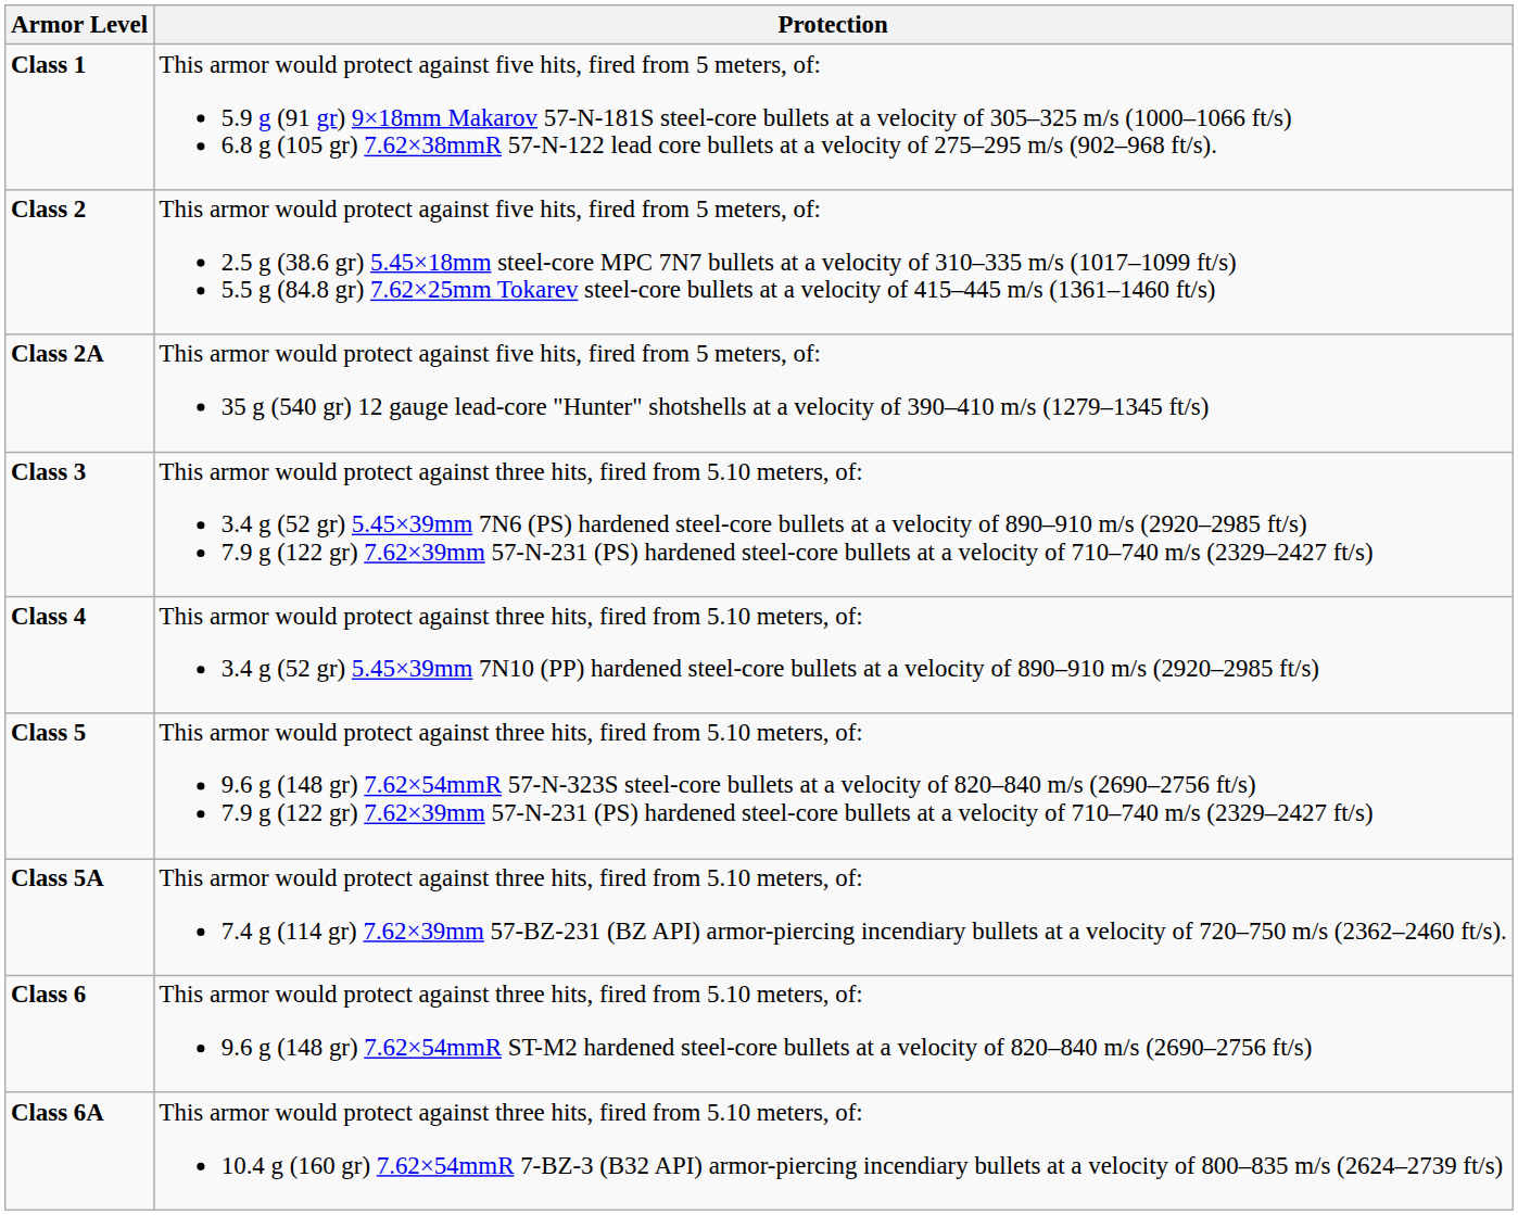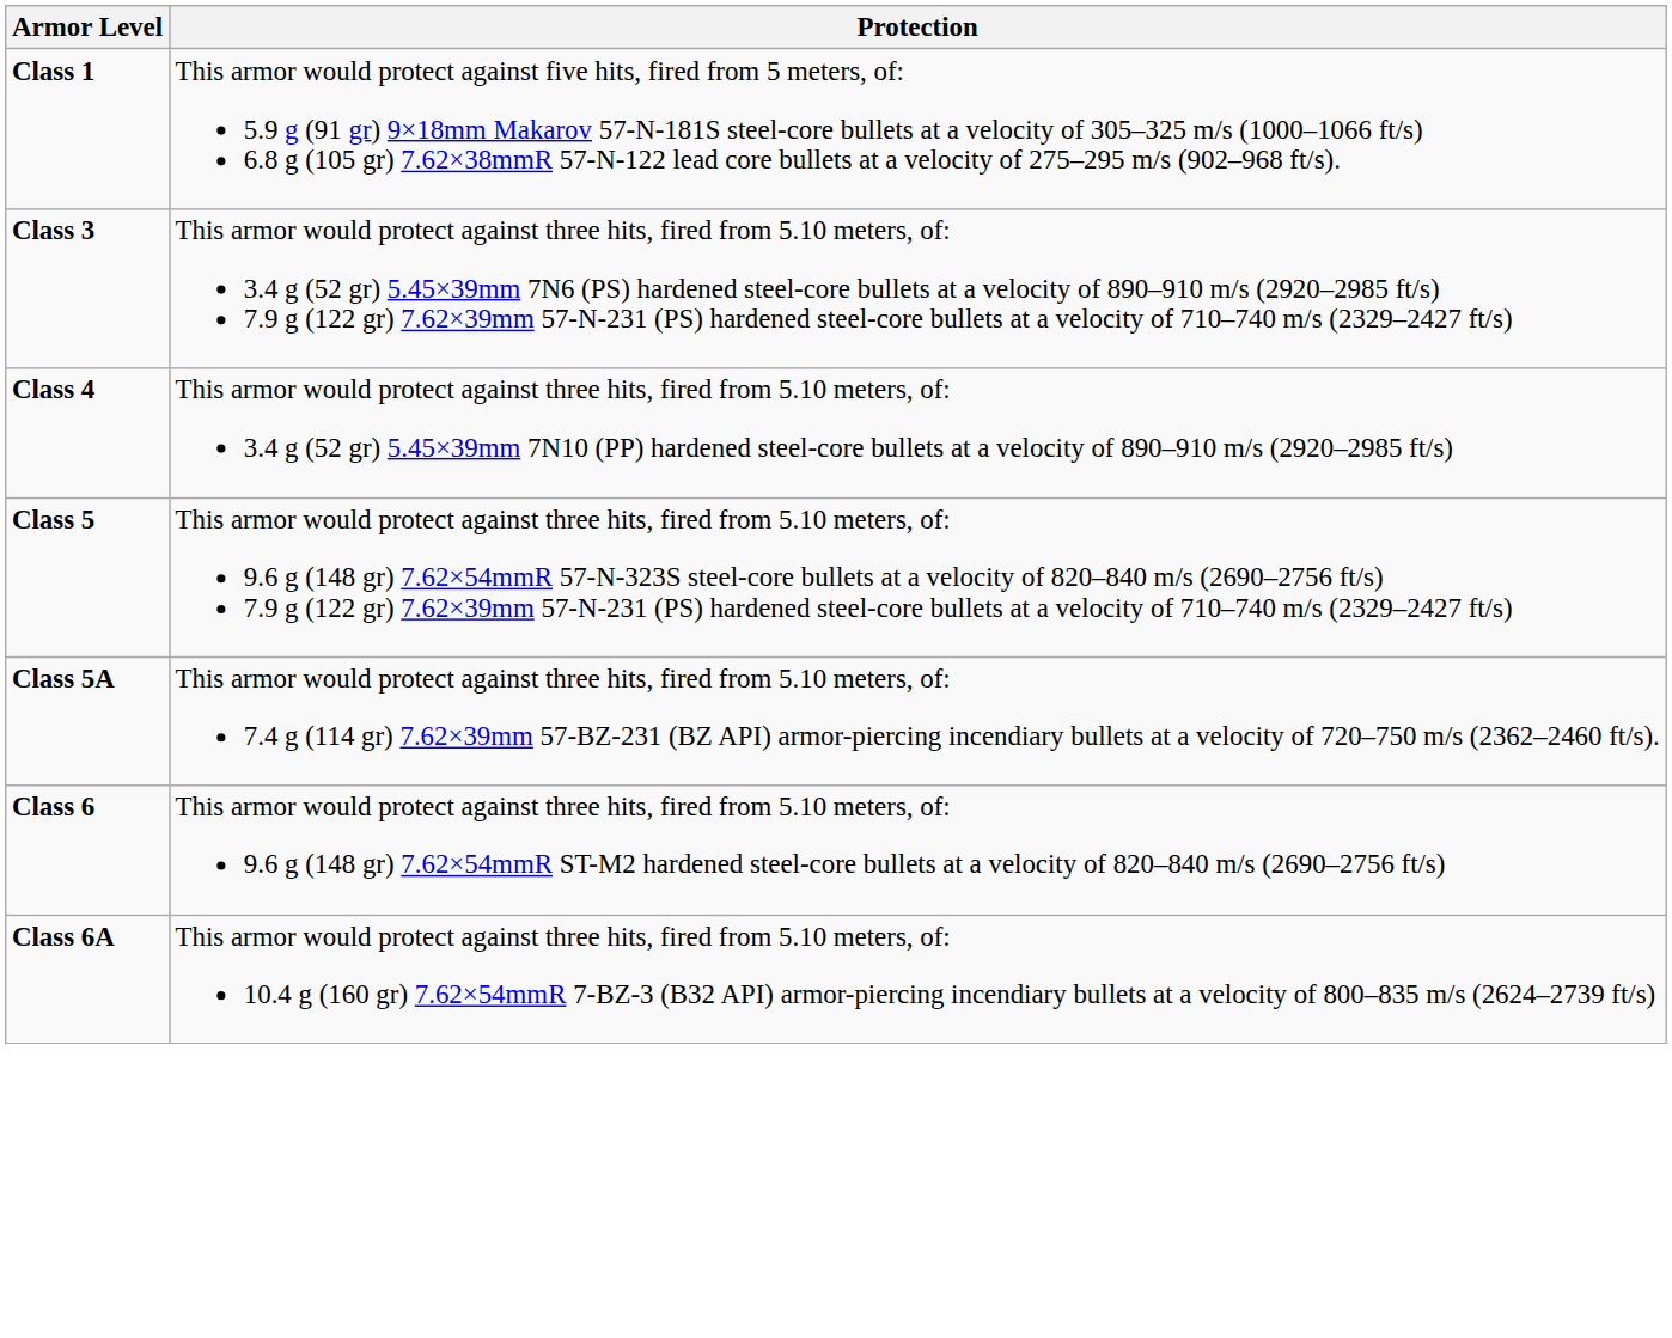 <table class="wikitable">
 <tr>
 <th>Armor Level</th>
 <th>Protection</th>
 </tr>
 <tr style="vertical-align: top;">
 <td><strong>Class 1</strong><br></td>
 <td>This armor would protect against five hits, fired from 5 meters, of:<br><ul><li>5.9 <a href='#'>g</a> (91 <a href='#'>gr</a>) <a href='#'>9×18mm Makarov</a> 57-N-181S steel-core bullets at a velocity of 305–325 m/s (1000–1066 ft/s)</li><li>6.8 g (105 gr) <a href='#'>7.62×38mmR</a> 57-N-122 lead core bullets at a velocity of 275–295 m/s (902–968 ft/s).</li></ul></td>
-</tr>
-<tr style="vertical-align: top;">
-<td><strong>Class 2</strong><br></td>
-<td>This armor would protect against five hits, fired from 5 meters, of:<br><ul><li>2.5 g (38.6 gr) <a href='#'>5.45×18mm</a> steel-core MPC 7N7 bullets at a velocity of 310–335 m/s (1017–1099 ft/s)</li><li>5.5 g (84.8 gr) <a href='#'>7.62×25mm Tokarev</a> steel-core bullets at a velocity of 415–445 m/s (1361–1460 ft/s)</li></ul></td>
-</tr>
-<tr style="vertical-align: top;">
-<td><strong>Class 2A</strong><br></td>
-<td>This armor would protect against five hits, fired from 5 meters, of:<br><ul><li>35 g (540 gr) 12 gauge lead-core "Hunter" shotshells at a velocity of 390–410 m/s (1279–1345 ft/s)</li></ul></td>
 </tr>
 <tr style="vertical-align: top;">
 <td><strong>Class 3</strong><br></td>
 <td>This armor would protect against three hits, fired from 5.10 meters, of:<br><ul><li>3.4 g (52 gr) <a href='#'>5.45×39mm</a> 7N6 (PS) hardened steel-core bullets at a velocity of 890–910 m/s (2920–2985 ft/s)</li><li>7.9 g (122 gr) <a href='#'>7.62×39mm</a> 57-N-231 (PS) hardened steel-core bullets at a velocity of 710–740 m/s (2329–2427 ft/s)</li></ul></td>
 </tr>
 <tr style="vertical-align: top;">
 <td><strong>Class 4</strong><br></td>
 <td>This armor would protect against three hits, fired from 5.10 meters, of:<br><ul><li>3.4 g (52 gr) <a href='#'>5.45×39mm</a> 7N10 (PP) hardened steel-core bullets at a velocity of 890–910 m/s (2920–2985 ft/s)</li></ul></td>
 </tr>
 <tr style="vertical-align: top;">
 <td><strong>Class 5</strong><br></td>
 <td>This armor would protect against three hits, fired from 5.10 meters, of:<br><ul><li>9.6 g (148 gr) <a href='#'>7.62×54mmR</a> 57-N-323S steel-core bullets at a velocity of 820–840 m/s (2690–2756 ft/s)</li><li>7.9 g (122 gr) <a href='#'>7.62×39mm</a> 57-N-231 (PS) hardened steel-core bullets at a velocity of 710–740 m/s (2329–2427 ft/s)</li></ul></td>
 </tr>
 <tr style="vertical-align: top;">
 <td><strong>Class 5A</strong><br></td>
 <td>This armor would protect against three hits, fired from 5.10 meters, of:<br><ul><li>7.4 g (114 gr) <a href='#'>7.62×39mm</a> 57-BZ-231 (BZ API) armor-piercing incendiary bullets at a velocity of 720–750 m/s (2362–2460 ft/s).</li></ul></td>
 </tr>
 <tr style="vertical-align: top;">
 <td><strong>Class 6</strong><br></td>
 <td>This armor would protect against three hits, fired from 5.10 meters, of:<br><ul><li>9.6 g (148 gr) <a href='#'>7.62×54mmR</a> ST-M2 hardened steel-core bullets at a velocity of 820–840 m/s (2690–2756 ft/s)</li></ul></td>
 </tr>
 <tr style="vertical-align: top;">
 <td><strong>Class 6A</strong><br></td>
 <td>This armor would protect against three hits, fired from 5.10 meters, of:<br><ul><li>10.4 g (160 gr) <a href='#'>7.62×54mmR</a> 7-BZ-3 (B32 API) armor-piercing incendiary bullets at a velocity of 800–835 m/s (2624–2739 ft/s)</li></ul></td>
 </tr>
 </table>
